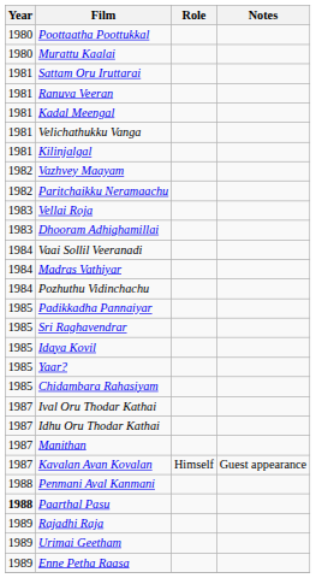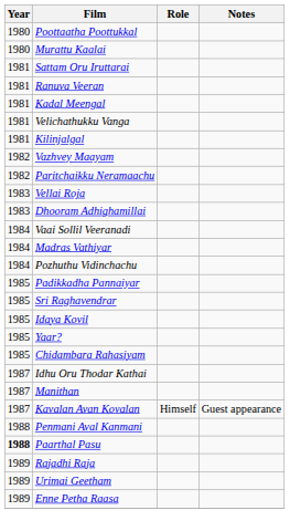 <table class="wikitable sortable">
 <tr>
 <th>Year</th>
 <th>Film</th>
 <th>Role</th>
 <th>Notes</th>
 </tr>
 <tr>
 <td>1980</td>
 <td><a href='#'><em>Poottaatha Poottukkal</em></a></td>
 <td></td>
 <td></td>
 </tr>
 <tr>
 <td>1980</td>
 <td><em><a href='#'>Murattu Kaalai</a></em></td>
 <td></td>
 <td></td>
 </tr>
 <tr>
 <td>1981</td>
 <td><em><a href='#'>Sattam Oru Iruttarai</a></em></td>
 <td></td>
 <td></td>
 </tr>
 <tr>
 <td>1981</td>
 <td><a href='#'><em>Ranuva Veeran</em></a></td>
 <td></td>
 <td></td>
 </tr>
 <tr>
 <td>1981</td>
 <td><a href='#'><em>Kadal Meengal</em></a></td>
 <td></td>
 <td></td>
 </tr>
 <tr>
 <td>1981</td>
 <td><em>Velichathukku Vanga</em></td>
 <td></td>
 <td></td>
 </tr>
 <tr>
 <td>1981</td>
 <td><em><a href='#'>Kilinjalgal</a></em></td>
 <td></td>
 <td></td>
 </tr>
 <tr>
 <td>1982</td>
 <td><a href='#'><em>Vazhvey Maayam</em></a></td>
 <td></td>
 <td></td>
 </tr>
 <tr>
 <td>1982</td>
 <td><a href='#'><em>Paritchaikku Neramaachu</em></a></td>
 <td></td>
 <td></td>
 </tr>
 <tr>
 <td>1983</td>
 <td><a href='#'><em>Vellai Roja</em></a></td>
 <td></td>
 <td></td>
 </tr>
 <tr>
 <td>1983</td>
 <td><a href='#'><em>Dhooram Adhighamillai</em></a></td>
 <td></td>
 <td></td>
 </tr>
 <tr>
 <td>1984</td>
 <td><em>Vaai Sollil Veeranadi</em></td>
 <td></td>
 <td></td>
 </tr>
 <tr>
 <td>1984</td>
 <td><em><a href='#'>Madras Vathiyar</a></em></td>
 <td></td>
 <td></td>
 </tr>
 <tr>
 <td>1984</td>
 <td><em>Pozhuthu Vidinchachu</em></td>
 <td></td>
 <td></td>
 </tr>
 <tr>
 <td>1985</td>
 <td><a href='#'><em>Padikkadha Pannaiyar</em></a></td>
 <td></td>
 <td></td>
 </tr>
 <tr>
 <td>1985</td>
 <td><a href='#'><em>Sri Raghavendrar</em></a></td>
 <td></td>
 <td></td>
 </tr>
 <tr>
 <td>1985</td>
 <td><a href='#'><em>Idaya Kovil</em></a></td>
 <td></td>
 <td></td>
 </tr>
 <tr>
 <td>1985</td>
 <td><a href='#'><em>Yaar?</em></a></td>
 <td></td>
 <td></td>
 </tr>
 <tr>
 <td>1985</td>
 <td><a href='#'><em>Chidambara Rahasiyam</em></a></td>
 <td></td>
 <td></td>
 </tr>
 <tr>
 <td>1987</td>
-<td><em>Ival Oru Thodar Kathai</em></td>
-<td></td>
-<td></td>
-</tr>
-<tr>
-<td>1987</td>
 <td><em>Idhu Oru Thodar Kathai</em></td>
 <td></td>
 <td></td>
 </tr>
 <tr>
 <td>1987</td>
 <td><a href='#'><em>Manithan</em></a></td>
 <td></td>
 <td></td>
 </tr>
 <tr>
 <td>1987</td>
 <td><a href='#'><em>Kavalan Avan Kovalan</em></a></td>
 <td>Himself</td>
 <td>Guest appearance</td>
 </tr>
 <tr>
 <td>1988</td>
 <td><a href='#'><em>Penmani Aval Kanmani</em></a></td>
 <td></td>
 <td></td>
 </tr>
 <tr>
 <td><strong>1988</strong></td>
 <td><em><a href='#'>Paarthal Pasu</a></em></td>
 <td></td>
 <td></td>
 </tr>
 <tr>
 <td>1989</td>
 <td><a href='#'><em>Rajadhi Raja</em></a></td>
 <td></td>
 <td></td>
 </tr>
 <tr>
 <td>1989</td>
 <td><em><a href='#'>Urimai Geetham</a></em></td>
 <td></td>
 <td></td>
 </tr>
 <tr>
 <td>1989</td>
 <td><a href='#'><em>Enne Petha Raasa</em></a></td>
 <td></td>
 <td></td>
 </tr>
 <tr>
 </tr>
 </table>
